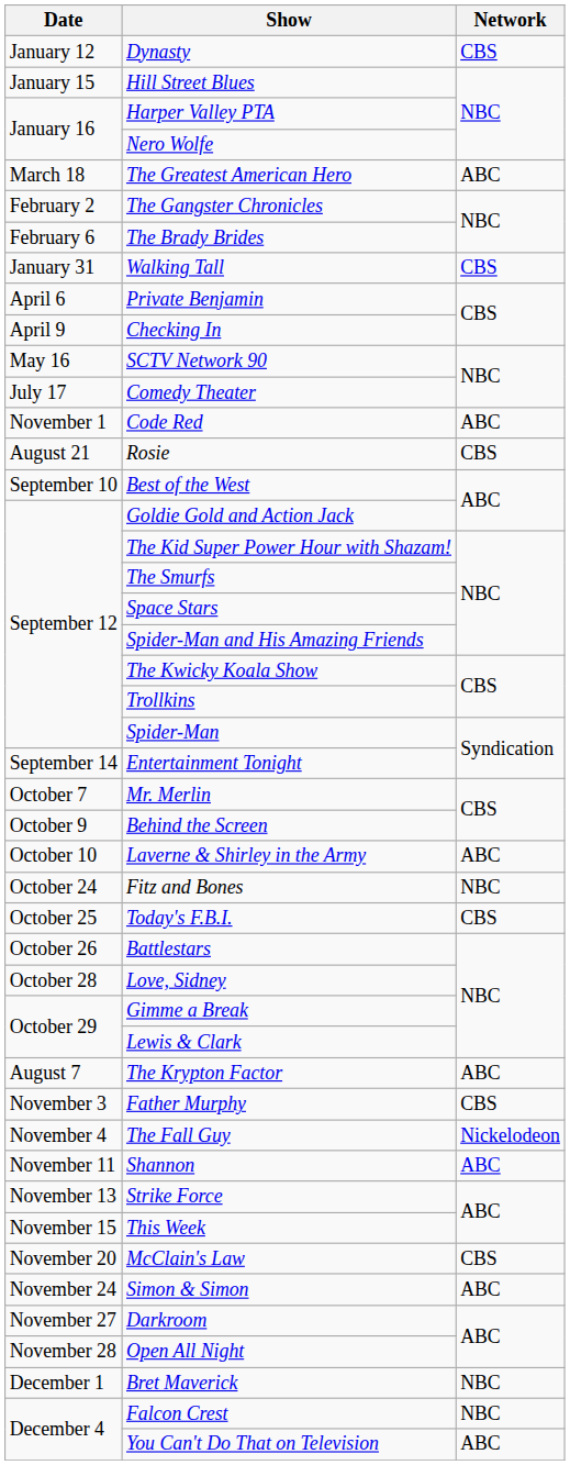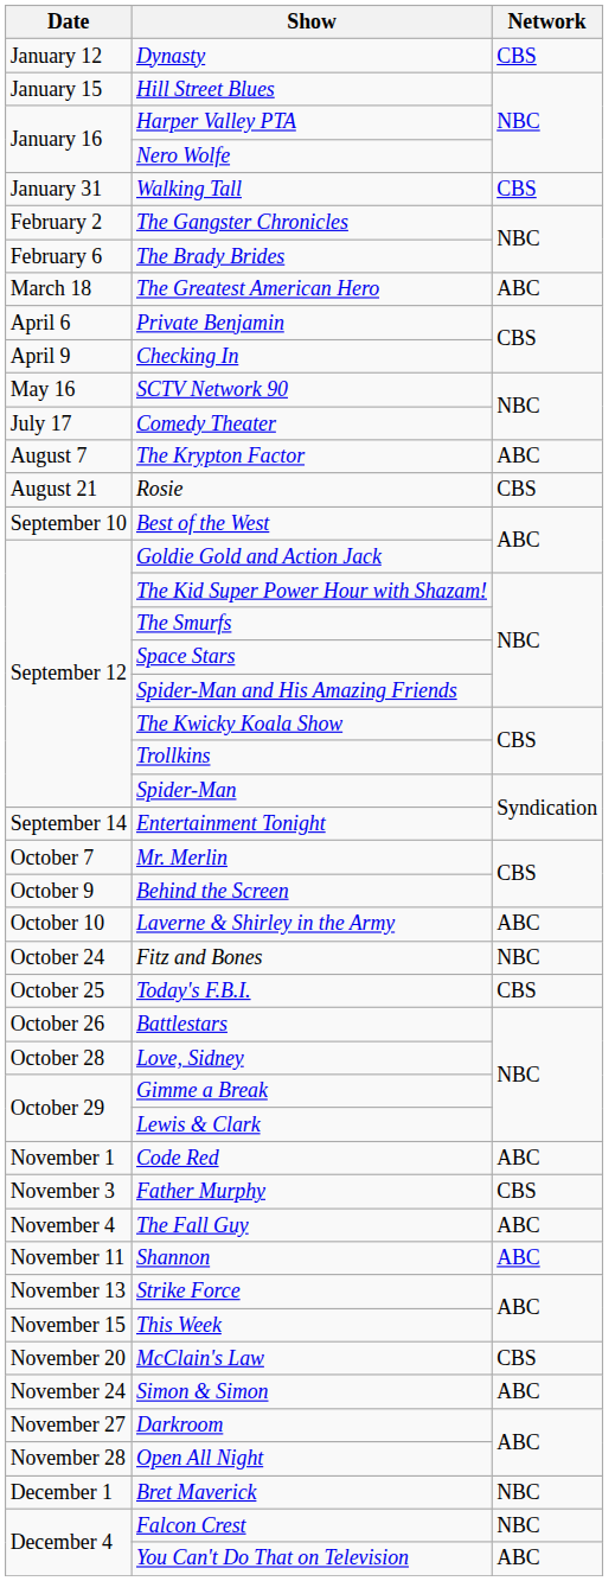 <table class="wikitable sortable">
 <tr>
 <th>Date</th>
 <th>Show</th>
 <th>Network</th>
 </tr>
 <tr>
 <td>January 12</td>
 <td><em><a href='#'>Dynasty</a></em></td>
 <td><a href='#'>CBS</a></td>
 </tr>
 <tr>
 <td>January 15</td>
 <td><em><a href='#'>Hill Street Blues</a></em></td>
 <td rowspan="3"><a href='#'>NBC</a></td>
 </tr>
 <tr>
 <td rowspan="2">January 16</td>
 <td><em><a href='#'>Harper Valley PTA</a></em></td>
 </tr>
 <tr>
 <td><em><a href='#'>Nero Wolfe</a></em></td>
 </tr>
 <tr>
-<td>March 18</td>
-<td><em><a href='#'>The Greatest American Hero</a></em></td>
-<td>ABC</td>
+<td>January 31</td>
+<td><em><a href='#'>Walking Tall</a></em></td>
+<td><a href='#'>CBS</a></td>
 </tr>
 <tr>
 <td>February 2</td>
 <td><em><a href='#'>The Gangster Chronicles</a></em></td>
 <td rowspan="2">NBC</td>
 </tr>
 <tr>
 <td>February 6</td>
 <td><em><a href='#'>The Brady Brides</a></em></td>
 </tr>
 <tr>
-<td>January 31</td>
-<td><em><a href='#'>Walking Tall</a></em></td>
-<td><a href='#'>CBS</a></td>
+<td>March 18</td>
+<td><em><a href='#'>The Greatest American Hero</a></em></td>
+<td>ABC</td>
 </tr>
 <tr>
 <td>April 6</td>
 <td><em><a href='#'>Private Benjamin</a></em></td>
 <td rowspan="2">CBS</td>
 </tr>
 <tr>
 <td>April 9</td>
 <td><em><a href='#'>Checking In</a></em></td>
 </tr>
 <tr>
 <td>May 16</td>
 <td><em><a href='#'>SCTV Network 90</a></em></td>
 <td rowspan="2">NBC</td>
 </tr>
 <tr>
 <td>July 17</td>
 <td><em><a href='#'>Comedy Theater</a></em></td>
 </tr>
 <tr>
-<td>November 1</td>
-<td><em><a href='#'>Code Red</a></em></td>
+<td>August 7</td>
+<td><em><a href='#'>The Krypton Factor</a></em></td>
 <td>ABC</td>
 </tr>
 <tr>
 <td>August 21</td>
 <td><em>Rosie</em></td>
 <td>CBS</td>
 </tr>
 <tr>
 <td>September 10</td>
 <td><em><a href='#'>Best of the West</a></em></td>
 <td rowspan="2">ABC</td>
 </tr>
 <tr>
 <td rowspan="8">September 12</td>
 <td><em><a href='#'>Goldie Gold and Action Jack</a></em></td>
 </tr>
 <tr>
 <td><em><a href='#'>The Kid Super Power Hour with Shazam!</a></em></td>
 <td rowspan="4">NBC</td>
 </tr>
 <tr>
 <td><em><a href='#'>The Smurfs</a></em></td>
 </tr>
 <tr>
 <td><em><a href='#'>Space Stars</a></em></td>
 </tr>
 <tr>
 <td><em><a href='#'>Spider-Man and His Amazing Friends</a></em></td>
 </tr>
 <tr>
 <td><em><a href='#'>The Kwicky Koala Show</a></em></td>
 <td rowspan="2">CBS</td>
 </tr>
 <tr>
 <td><em><a href='#'>Trollkins</a></em></td>
 </tr>
 <tr>
 <td><em><a href='#'>Spider-Man</a></em></td>
 <td rowspan="2">Syndication</td>
 </tr>
 <tr>
 <td>September 14</td>
 <td><em><a href='#'>Entertainment Tonight</a></em></td>
 </tr>
 <tr>
 <td>October 7</td>
 <td><em><a href='#'>Mr. Merlin</a></em></td>
 <td rowspan="2">CBS</td>
 </tr>
 <tr>
 <td>October 9</td>
 <td><em><a href='#'>Behind the Screen</a></em></td>
 </tr>
 <tr>
 <td>October 10</td>
 <td><em><a href='#'>Laverne & Shirley in the Army</a></em></td>
 <td>ABC</td>
 </tr>
 <tr>
 <td>October 24</td>
 <td><em>Fitz and Bones</em></td>
 <td>NBC</td>
 </tr>
 <tr>
 <td>October 25</td>
 <td><em><a href='#'>Today's F.B.I.</a></em></td>
 <td>CBS</td>
 </tr>
 <tr>
 <td>October 26</td>
 <td><em><a href='#'>Battlestars</a></em></td>
 <td rowspan="4">NBC</td>
 </tr>
 <tr>
 <td>October 28</td>
 <td><em><a href='#'>Love, Sidney</a></em></td>
 </tr>
 <tr>
 <td rowspan="2">October 29</td>
 <td><em><a href='#'>Gimme a Break</a></em></td>
 </tr>
 <tr>
 <td><em><a href='#'>Lewis & Clark</a></em></td>
 </tr>
 <tr>
-<td>August 7</td>
-<td><em><a href='#'>The Krypton Factor</a></em></td>
+<td>November 1</td>
+<td><em><a href='#'>Code Red</a></em></td>
 <td>ABC</td>
 </tr>
 <tr>
 <td>November 3</td>
 <td><em><a href='#'>Father Murphy</a></em></td>
 <td>CBS</td>
 </tr>
 <tr>
 <td>November 4</td>
 <td><em><a href='#'>The Fall Guy</a></em></td>
-<td><a href='#'>Nickelodeon</a></td>
+<td>ABC</td>
 </tr>
 <tr>
 <td>November 11</td>
 <td><em><a href='#'>Shannon</a></em></td>
 <td><a href='#'>ABC</a></td>
 </tr>
 <tr>
 <td>November 13</td>
 <td><em><a href='#'>Strike Force</a></em></td>
 <td rowspan="2">ABC</td>
 </tr>
 <tr>
 <td>November 15</td>
 <td><em><a href='#'>This Week</a></em></td>
 </tr>
 <tr>
 <td>November 20</td>
 <td><em><a href='#'>McClain's Law</a></em></td>
 <td>CBS</td>
 </tr>
 <tr>
 <td>November 24</td>
 <td><em><a href='#'>Simon & Simon</a></em></td>
 <td>ABC</td>
 </tr>
 <tr>
 <td>November 27</td>
 <td><em><a href='#'>Darkroom</a></em></td>
 <td rowspan="2">ABC</td>
 </tr>
 <tr>
 <td>November 28</td>
 <td><em><a href='#'>Open All Night</a></em></td>
 </tr>
 <tr>
 <td>December 1</td>
 <td><em><a href='#'>Bret Maverick</a></em></td>
 <td>NBC</td>
 </tr>
 <tr>
 <td rowspan="2">December 4</td>
 <td><em><a href='#'>Falcon Crest</a></em></td>
 <td>NBC</td>
 </tr>
 <tr>
 <td><em><a href='#'>You Can't Do That on Television</a></em></td>
 <td>ABC</td>
 </tr>
 </table>
